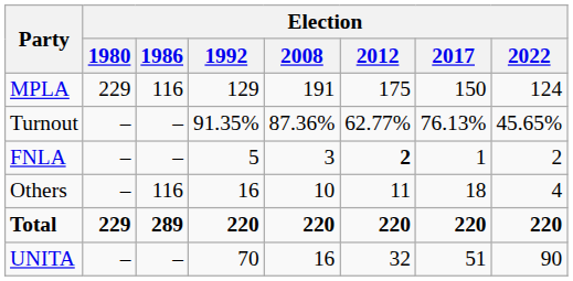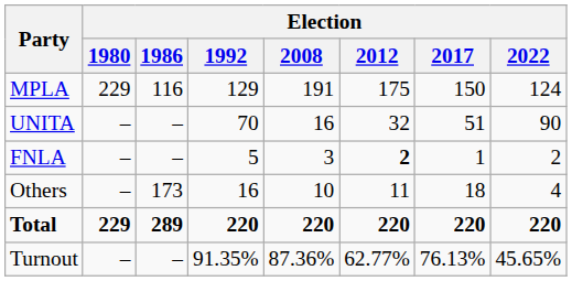 <table class=wikitable style=text-align:right>
 <tr>
 <th rowspan=2>Party</th>
 <th colspan=7>Election</th>
 </tr>
 <tr>
 <th><a href='#'>1980</a></th>
 <th><a href='#'>1986</a></th>
 <th><a href='#'>1992</a></th>
 <th><a href='#'>2008</a></th>
 <th><a href='#'>2012</a></th>
 <th><a href='#'>2017</a></th>
 <th><a href='#'>2022</a></th>
 </tr>
 <tr>
 <td align=left><a href='#'>MPLA</a></td>
 <td>229</td>
 <td>116</td>
 <td>129</td>
 <td>191</td>
 <td>175</td>
 <td>150</td>
 <td>124</td>
 </tr>
 <tr>
-<td align=left>Turnout</td>
+<td align=left><a href='#'>UNITA</a></td>
 <td>–</td>
 <td>–</td>
-<td>91.35%</td>
-<td>87.36%</td>
-<td>62.77%</td>
-<td>76.13%</td>
-<td>45.65%</td>
+<td>70</td>
+<td>16</td>
+<td>32</td>
+<td>51</td>
+<td>90</td>
 </tr>
 <tr>
 <td align=left><a href='#'>FNLA</a></td>
 <td>–</td>
 <td>–</td>
 <td>5</td>
 <td>3</td>
 <td><strong>2</strong></td>
 <td>1</td>
 <td>2</td>
 </tr>
 <tr>
 <td align=left>Others</td>
 <td>–</td>
-<td>116</td>
+<td>173</td>
 <td>16</td>
 <td>10</td>
 <td>11</td>
 <td>18</td>
 <td>4</td>
 </tr>
 <tr>
 <td align=left><strong>Total</strong></td>
 <td><strong>229</strong></td>
 <td><strong>289</strong></td>
 <td><strong>220</strong></td>
 <td><strong>220</strong></td>
 <td><strong>220</strong></td>
 <td><strong>220</strong></td>
 <td><strong>220</strong></td>
 </tr>
 <tr>
-<td align=left><a href='#'>UNITA</a></td>
+<td align=left>Turnout</td>
 <td>–</td>
 <td>–</td>
-<td>70</td>
-<td>16</td>
-<td>32</td>
-<td>51</td>
-<td>90</td>
+<td>91.35%</td>
+<td>87.36%</td>
+<td>62.77%</td>
+<td>76.13%</td>
+<td>45.65%</td>
 </tr>
 </table>
